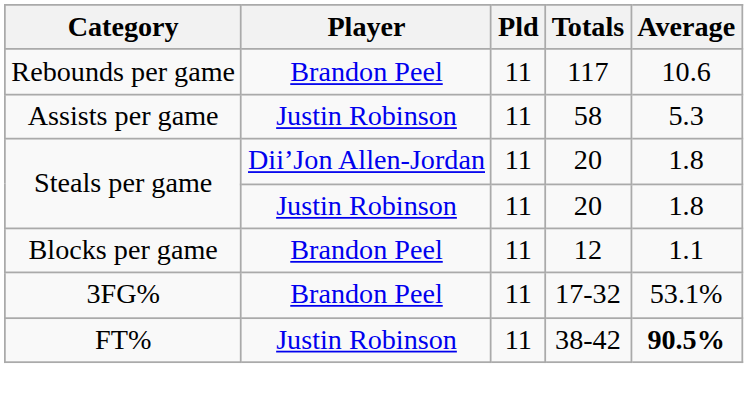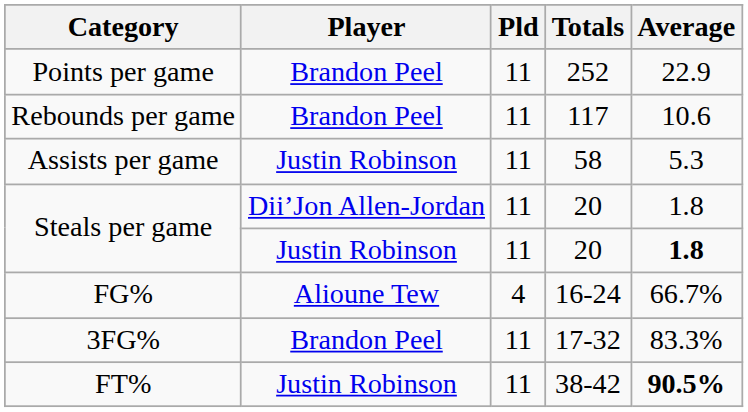 <table class="wikitable" style="text-align:center">
 <tr>
 <th>Category</th>
 <th>Player</th>
 <th>Pld</th>
 <th>Totals</th>
 <th>Average</th>
+</tr>
+<tr>
+<td>Points per game</td>
+<td><a href='#'>Brandon Peel</a></td>
+<td>11</td>
+<td>252</td>
+<td>22.9</td>
 </tr>
 <tr>
 <td>Rebounds per game</td>
 <td><a href='#'>Brandon Peel</a></td>
 <td>11</td>
 <td>117</td>
 <td>10.6</td>
 </tr>
 <tr>
 <td>Assists per game</td>
 <td><a href='#'>Justin Robinson</a></td>
 <td>11</td>
 <td>58</td>
 <td>5.3</td>
 </tr>
 <tr>
 <td rowspan="2">Steals per game</td>
 <td><a href='#'>Dii’Jon Allen-Jordan</a></td>
 <td>11</td>
 <td>20</td>
 <td>1.8</td>
 </tr>
 <tr>
 <td><a href='#'>Justin Robinson</a></td>
 <td>11</td>
 <td>20</td>
-<td>1.8</td>
+<td><strong>1.8</strong></td>
 </tr>
 <tr>
-<td>Blocks per game</td>
-<td><a href='#'>Brandon Peel</a></td>
-<td>11</td>
-<td>12</td>
-<td>1.1</td>
+<td>FG%</td>
+<td><a href='#'>Alioune Tew</a></td>
+<td>4</td>
+<td>16-24</td>
+<td>66.7%</td>
 </tr>
 <tr>
 <td>3FG%</td>
 <td><a href='#'>Brandon Peel</a></td>
 <td>11</td>
 <td>17-32</td>
-<td>53.1%</td>
+<td>83.3%</td>
 </tr>
 <tr>
 <td>FT%</td>
 <td><a href='#'>Justin Robinson</a></td>
 <td>11</td>
 <td>38-42</td>
 <td><strong>90.5%</strong></td>
 </tr>
 </table>
